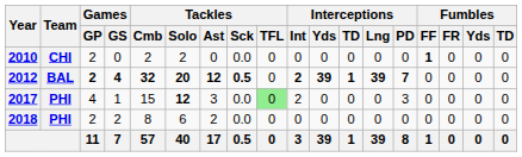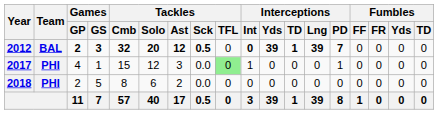 <table class="wikitable" style="text-align:center">
 <tr>
 <th rowspan="2">Year</th>
 <th rowspan="2">Team</th>
 <th colspan="2">Games</th>
 <th colspan="5">Tackles</th>
 <th colspan="5">Interceptions</th>
 <th colspan="4">Fumbles</th>
 </tr>
 <tr>
 <th>GP</th>
 <th>GS</th>
 <th>Cmb</th>
 <th>Solo</th>
 <th>Ast</th>
 <th>Sck</th>
 <th>TFL</th>
 <th>Int</th>
 <th>Yds</th>
 <th>TD</th>
 <th>Lng</th>
 <th>PD</th>
 <th>FF</th>
 <th>FR</th>
 <th>Yds</th>
 <th>TD</th>
 </tr>
 <tr>
-<th><a href='#'>2010</a></th>
-<th><a href='#'>CHI</a></th>
-<td>2</td>
-<td>0</td>
-<td>2</td>
-<td>2</td>
-<td>0</td>
-<td>0.0</td>
-<td>0</td>
-<td>0</td>
-<td>0</td>
-<td>0</td>
-<td>0</td>
-<td>0</td>
-<td><strong>1</strong></td>
-<td>0</td>
-<td>0</td>
-<td>0</td>
-</tr>
-<tr>
 <th><a href='#'>2012</a></th>
 <th><a href='#'>BAL</a></th>
 <td><strong>2</strong></td>
-<td><strong>4</strong></td>
+<td><strong>3</strong></td>
 <td><strong>32</strong></td>
 <td><strong>20</strong></td>
 <td><strong>12</strong></td>
 <td><strong>0.5</strong></td>
 <td>0</td>
-<td><strong>2</strong></td>
+<td><strong>0</strong></td>
 <td><strong>39</strong></td>
 <td><strong>1</strong></td>
 <td><strong>39</strong></td>
 <td><strong>7</strong></td>
 <td>0</td>
 <td>0</td>
 <td>0</td>
 <td>0</td>
 </tr>
 <tr>
 <th><a href='#'>2017</a></th>
 <th><a href='#'>PHI</a></th>
 <td>4</td>
 <td>1</td>
 <td>15</td>
-<td><strong>12</strong></td>
+<td>12</td>
 <td>3</td>
 <td>0.0</td>
 <td style="background: lightgreen;">0</td>
-<td>2</td>
+<td>1</td>
 <td>0</td>
 <td>0</td>
 <td>0</td>
-<td>3</td>
+<td>1</td>
 <td>0</td>
 <td>0</td>
 <td>0</td>
 <td>0</td>
 </tr>
 <tr>
 <th><a href='#'>2018</a></th>
 <th><a href='#'>PHI</a></th>
 <td>2</td>
-<td>2</td>
+<td>5</td>
 <td>8</td>
 <td>6</td>
 <td>2</td>
 <td>0.0</td>
 <td>0</td>
 <td>0</td>
 <td>0</td>
 <td>0</td>
 <td>0</td>
 <td>0</td>
 <td>0</td>
 <td>0</td>
 <td>0</td>
 <td>0</td>
 </tr>
 <tr>
 <th colspan="2"></th>
 <th>11</th>
 <th>7</th>
 <th>57</th>
 <th>40</th>
 <th>17</th>
 <th>0.5</th>
 <th>0</th>
 <th>3</th>
 <th>39</th>
 <th>1</th>
 <th>39</th>
 <th>8</th>
 <th>1</th>
 <th>0</th>
 <th>0</th>
 <th>0</th>
 </tr>
 </table>
